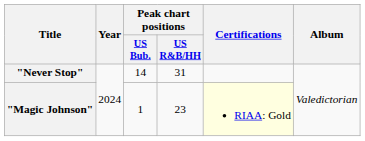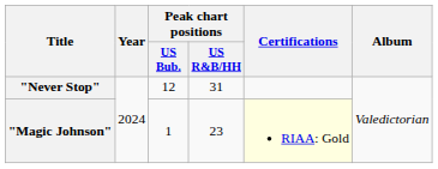 <table class="wikitable plainrowheaders" style="text-align:center">
 <tr>
 <th scope="col" rowspan="2">Title</th>
 <th scope="col" rowspan="2">Year</th>
 <th scope="col" colspan="2">Peak chart positions</th>
 <th scope="col" rowspan="2"><a href='#'>Certifications</a></th>
 <th scope="col" rowspan="2">Album</th>
 </tr>
 <tr>
 <th scope="col" style="width:2.8em;font-size:90%;"><a href='#'>US<br>Bub.</a><br></th>
 <th scope="col" style="width:2.8em;font-size:90%;"><a href='#'>US<br>R&B/HH</a><br></th>
 </tr>
 <tr>
 <th scope="row">"Never Stop"</th>
 <td rowspan="2">2024</td>
-<td>14</td>
+<td>12</td>
 <td>31</td>
 <td></td>
 <td rowspan="2"><em>Valedictorian</em></td>
 </tr>
 <tr>
 <th scope="row">"Magic Johnson"</th>
 <td>1</td>
 <td>23</td>
 <td style="background: lightyellow;"><br><ul><li><a href='#'>RIAA</a>: Gold</li></ul></td>
 </tr>
 </table>
